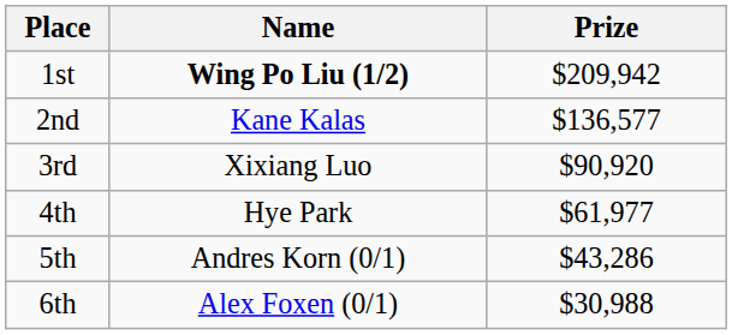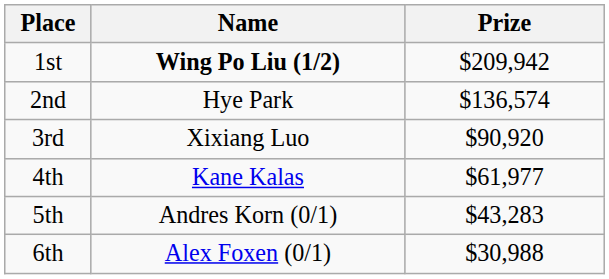 <table class="wikitable">
 <tr>
 <th width="50">Place</th>
 <th width="200">Name</th>
 <th width="125">Prize</th>
 </tr>
 <tr>
 <td align=center>1st</td>
 <td align=center><strong> Wing Po Liu (1/2)</strong></td>
 <td align=center>$209,942</td>
 </tr>
 <tr>
 <td align=center>2nd</td>
-<td align=center> <a href='#'>Kane Kalas</a></td>
-<td align=center>$136,577</td>
+<td align=center> Hye Park</td>
+<td align=center>$136,574</td>
 </tr>
 <tr>
 <td align=center>3rd</td>
 <td align=center> Xixiang Luo</td>
 <td align=center>$90,920</td>
 </tr>
 <tr>
 <td align=center>4th</td>
-<td align=center> Hye Park</td>
+<td align=center> <a href='#'>Kane Kalas</a></td>
 <td align=center>$61,977</td>
 </tr>
 <tr>
 <td align=center>5th</td>
 <td align=center> Andres Korn (0/1)</td>
-<td align=center>$43,286</td>
+<td align=center>$43,283</td>
 </tr>
 <tr>
 <td align=center>6th</td>
 <td align=center> <a href='#'>Alex Foxen</a> (0/1)</td>
 <td align=center>$30,988</td>
 </tr>
 </table>
